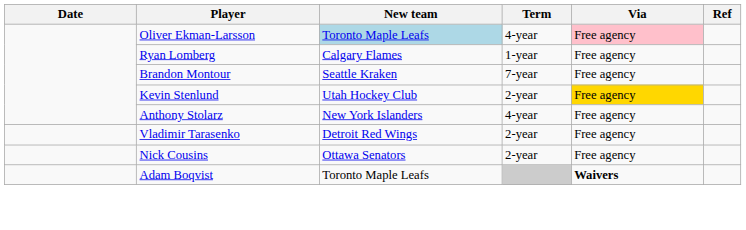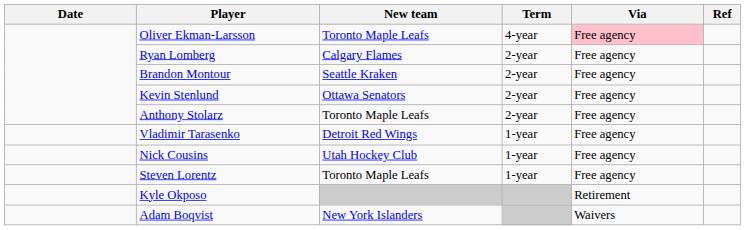 <table class="wikitable">
 <tr style="background:#ddd; text-align:center;">
 <th style="width: 10em;">Date</th>
 <th style="width: 14em;">Player</th>
 <th style="width: 14em;">New team</th>
 <th style="width: 5em;">Term</th>
 <th style="width: 10em;">Via</th>
 <th style="width: 2.5em;">Ref</th>
 </tr>
 <tr>
 <td rowspan="5"></td>
 <td><a href='#'>Oliver Ekman-Larsson</a></td>
-<td style="background: lightblue;"><a href='#'>Toronto Maple Leafs</a></td>
+<td><a href='#'>Toronto Maple Leafs</a></td>
 <td>4-year</td>
 <td style="background: pink;">Free agency</td>
 <td></td>
 </tr>
 <tr>
 <td><a href='#'>Ryan Lomberg</a></td>
 <td><a href='#'>Calgary Flames</a></td>
-<td>1-year</td>
+<td>2-year</td>
 <td>Free agency</td>
 <td></td>
 </tr>
 <tr>
 <td><a href='#'>Brandon Montour</a></td>
 <td><a href='#'>Seattle Kraken</a></td>
-<td>7-year</td>
+<td>2-year</td>
 <td>Free agency</td>
 <td></td>
 </tr>
 <tr>
 <td><a href='#'>Kevin Stenlund</a></td>
-<td><a href='#'>Utah Hockey Club</a></td>
+<td><a href='#'>Ottawa Senators</a></td>
 <td>2-year</td>
-<td style="background: gold;">Free agency</td>
+<td>Free agency</td>
 <td></td>
 </tr>
 <tr>
 <td><a href='#'>Anthony Stolarz</a></td>
-<td><a href='#'>New York Islanders</a></td>
-<td>4-year</td>
+<td>Toronto Maple Leafs</td>
+<td>2-year</td>
 <td>Free agency</td>
 <td></td>
 </tr>
 <tr>
 <td></td>
 <td><a href='#'>Vladimir Tarasenko</a></td>
 <td><a href='#'>Detroit Red Wings</a></td>
-<td>2-year</td>
+<td>1-year</td>
 <td>Free agency</td>
 <td></td>
 </tr>
 <tr>
 <td></td>
 <td><a href='#'>Nick Cousins</a></td>
-<td><a href='#'>Ottawa Senators</a></td>
-<td>2-year</td>
+<td><a href='#'>Utah Hockey Club</a></td>
+<td>1-year</td>
 <td>Free agency</td>
 <td></td>
 </tr>
 <tr>
 <td></td>
+<td><a href='#'>Steven Lorentz</a></td>
+<td>Toronto Maple Leafs</td>
+<td>1-year</td>
+<td>Free agency</td>
+<td></td>
+</tr>
+<tr>
+<td></td>
+<td><a href='#'>Kyle Okposo</a></td>
+<td style="background:#ccc;"></td>
+<td style="background:#ccc;"></td>
+<td>Retirement</td>
+<td></td>
+</tr>
+<tr>
+<td></td>
 <td><a href='#'>Adam Boqvist</a></td>
-<td>Toronto Maple Leafs</td>
+<td><a href='#'>New York Islanders</a></td>
 <td style="background:#ccc;"></td>
-<td><strong>Waivers</strong></td>
+<td>Waivers</td>
 <td></td>
 </tr>
 </table>
